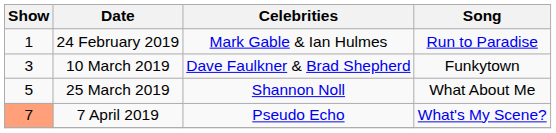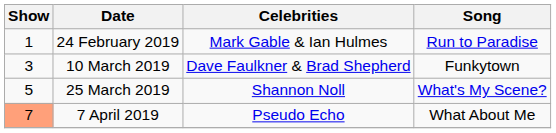 <table class="wikitable" style="text-align:center">
 <tr>
 <th>Show</th>
 <th>Date</th>
 <th>Celebrities</th>
 <th>Song</th>
 </tr>
 <tr>
 <td>1</td>
 <td>24 February 2019</td>
 <td><a href='#'>Mark Gable</a> & Ian Hulmes</td>
 <td><a href='#'>Run to Paradise</a></td>
 </tr>
 <tr>
 <td>3</td>
 <td>10 March 2019</td>
 <td><a href='#'>Dave Faulkner</a> & <a href='#'>Brad Shepherd</a></td>
 <td>Funkytown</td>
 </tr>
 <tr>
 <td>5</td>
 <td>25 March 2019</td>
 <td><a href='#'>Shannon Noll</a></td>
-<td>What About Me</td>
+<td><a href='#'>What's My Scene?</a></td>
 </tr>
 <tr>
 <td style="background: lightsalmon;">7</td>
 <td>7 April 2019</td>
 <td><a href='#'>Pseudo Echo</a></td>
-<td><a href='#'>What's My Scene?</a></td>
+<td>What About Me</td>
 </tr>
 <tr>
 </tr>
 </table>
